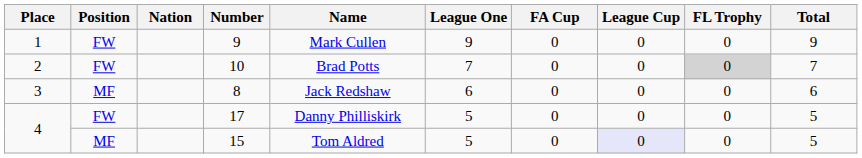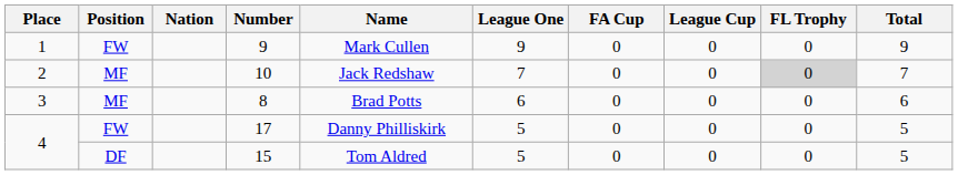 <table class="wikitable" style="font-size:95%;text-align:center">
 <tr>
 <th width=60>Place</th>
 <th width=60>Position</th>
 <th width=60>Nation</th>
 <th width=60>Number</th>
 <th width=150>Name</th>
 <th width=80>League One</th>
 <th width=80>FA Cup</th>
 <th width=80>League Cup</th>
 <th width=80>FL Trophy</th>
 <th width=80>Total</th>
 </tr>
 <tr>
 <td rowspan="1">1</td>
 <td><a href='#'>FW</a></td>
 <td></td>
 <td>9</td>
 <td><a href='#'>Mark Cullen</a></td>
 <td>9</td>
 <td>0</td>
 <td>0</td>
 <td>0</td>
 <td>9</td>
 </tr>
 <tr>
 <td>2</td>
-<td><a href='#'>FW</a></td>
+<td><a href='#'>MF</a></td>
 <td></td>
 <td>10</td>
-<td><a href='#'>Brad Potts</a></td>
+<td><a href='#'>Jack Redshaw</a></td>
 <td>7</td>
 <td>0</td>
 <td>0</td>
 <td style="background: lightgrey;">0</td>
 <td>7</td>
 </tr>
 <tr>
 <td>3</td>
 <td><a href='#'>MF</a></td>
 <td></td>
 <td>8</td>
-<td><a href='#'>Jack Redshaw</a></td>
+<td><a href='#'>Brad Potts</a></td>
 <td>6</td>
 <td>0</td>
 <td>0</td>
 <td>0</td>
 <td>6</td>
 </tr>
 <tr>
 <td rowspan="2">4</td>
 <td><a href='#'>FW</a></td>
 <td></td>
 <td>17</td>
 <td><a href='#'>Danny Philliskirk</a></td>
 <td>5</td>
 <td>0</td>
 <td>0</td>
 <td>0</td>
 <td>5</td>
 </tr>
 <tr>
-<td><a href='#'>MF</a></td>
+<td><a href='#'>DF</a></td>
 <td></td>
 <td>15</td>
 <td><a href='#'>Tom Aldred</a></td>
 <td>5</td>
 <td>0</td>
-<td style="background: lavender;">0</td>
+<td>0</td>
 <td>0</td>
 <td>5</td>
 </tr>
 </table>
